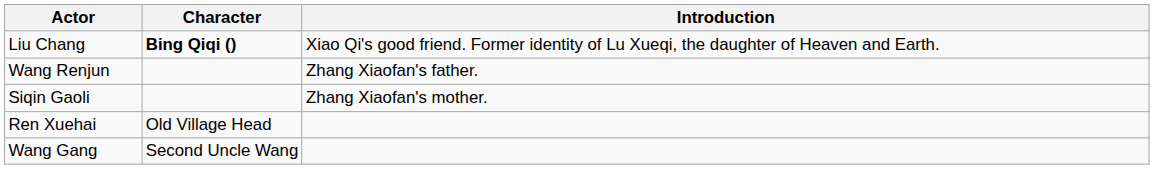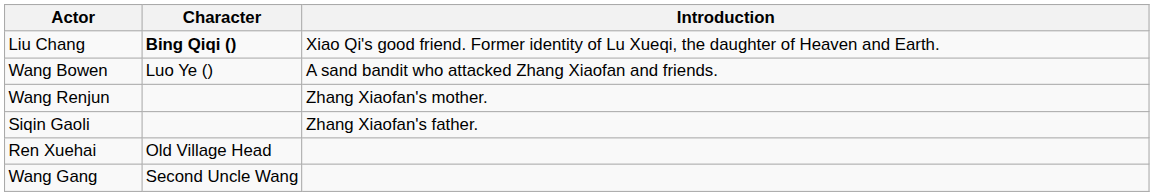 <table class="wikitable">
 <tr>
 <th style="width:12%">Actor</th>
 <th style="width:14%">Character</th>
 <th>Introduction</th>
 </tr>
 <tr>
 <td>Liu Chang</td>
 <td><strong>Bing Qiqi ()</strong></td>
 <td>Xiao Qi's good friend. Former identity of Lu Xueqi, the daughter of Heaven and Earth.</td>
 </tr>
 <tr>
+<td>Wang Bowen</td>
+<td>Luo Ye  ()</td>
+<td>A sand bandit who attacked Zhang Xiaofan and friends.</td>
+</tr>
+<tr>
 <td>Wang Renjun</td>
 <td></td>
-<td>Zhang Xiaofan's father.</td>
+<td>Zhang Xiaofan's mother.</td>
 </tr>
 <tr>
 <td>Siqin Gaoli</td>
 <td></td>
-<td>Zhang Xiaofan's mother.</td>
+<td>Zhang Xiaofan's father.</td>
 </tr>
 <tr>
 <td>Ren Xuehai</td>
 <td>Old Village Head</td>
 <td></td>
 </tr>
 <tr>
 <td>Wang Gang</td>
 <td>Second Uncle Wang</td>
 <td></td>
 </tr>
 </table>
